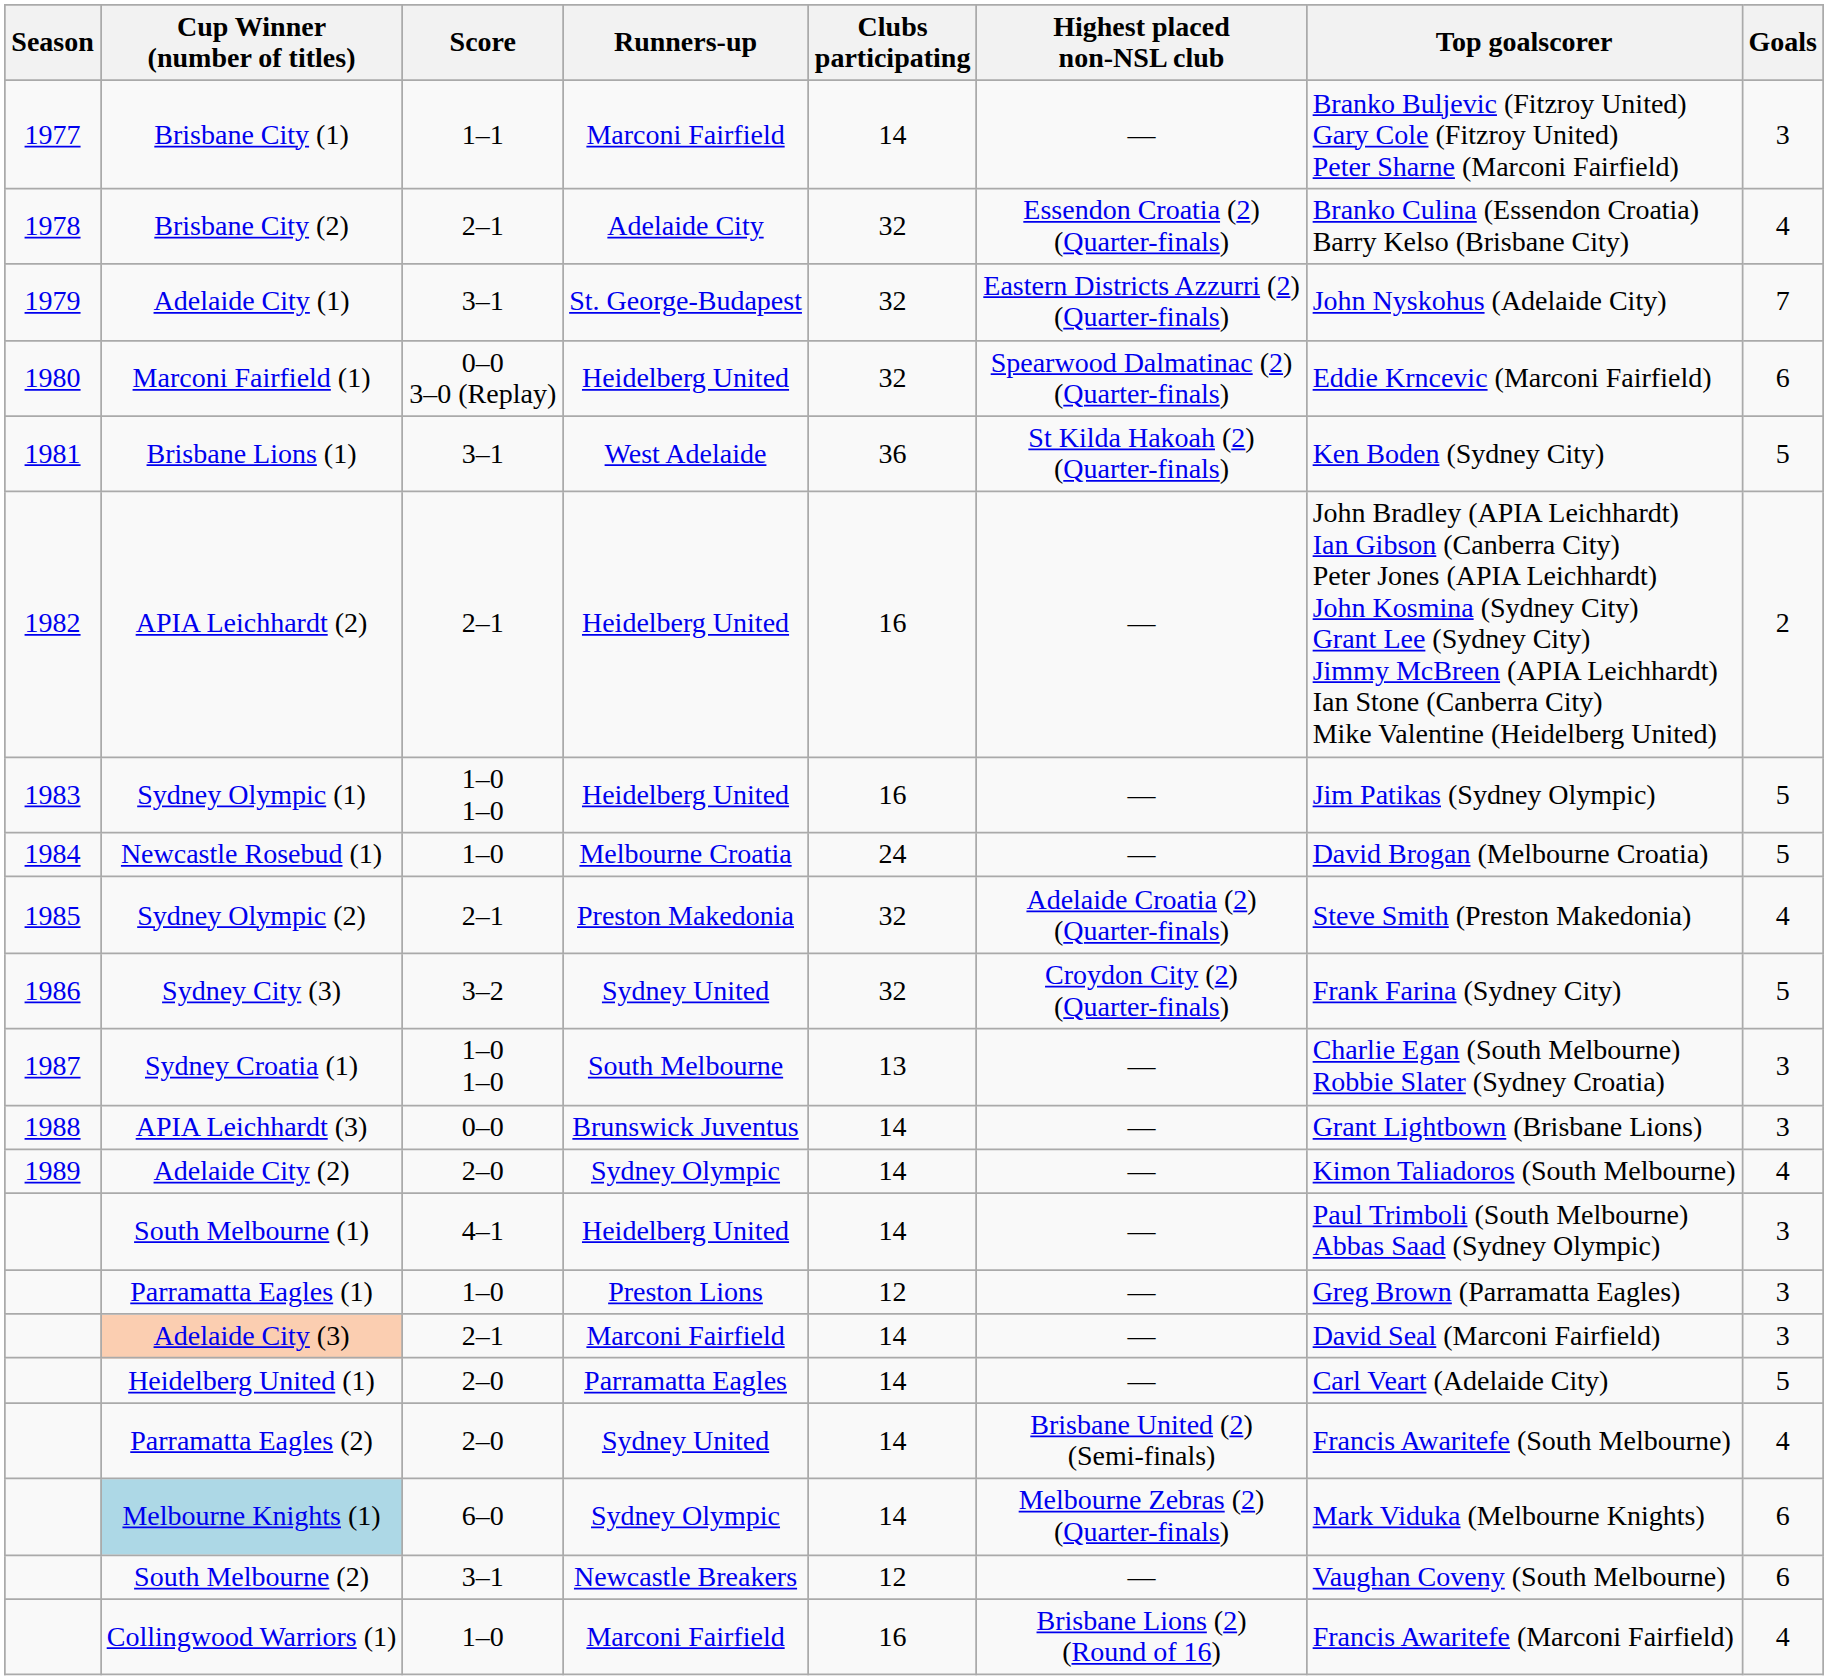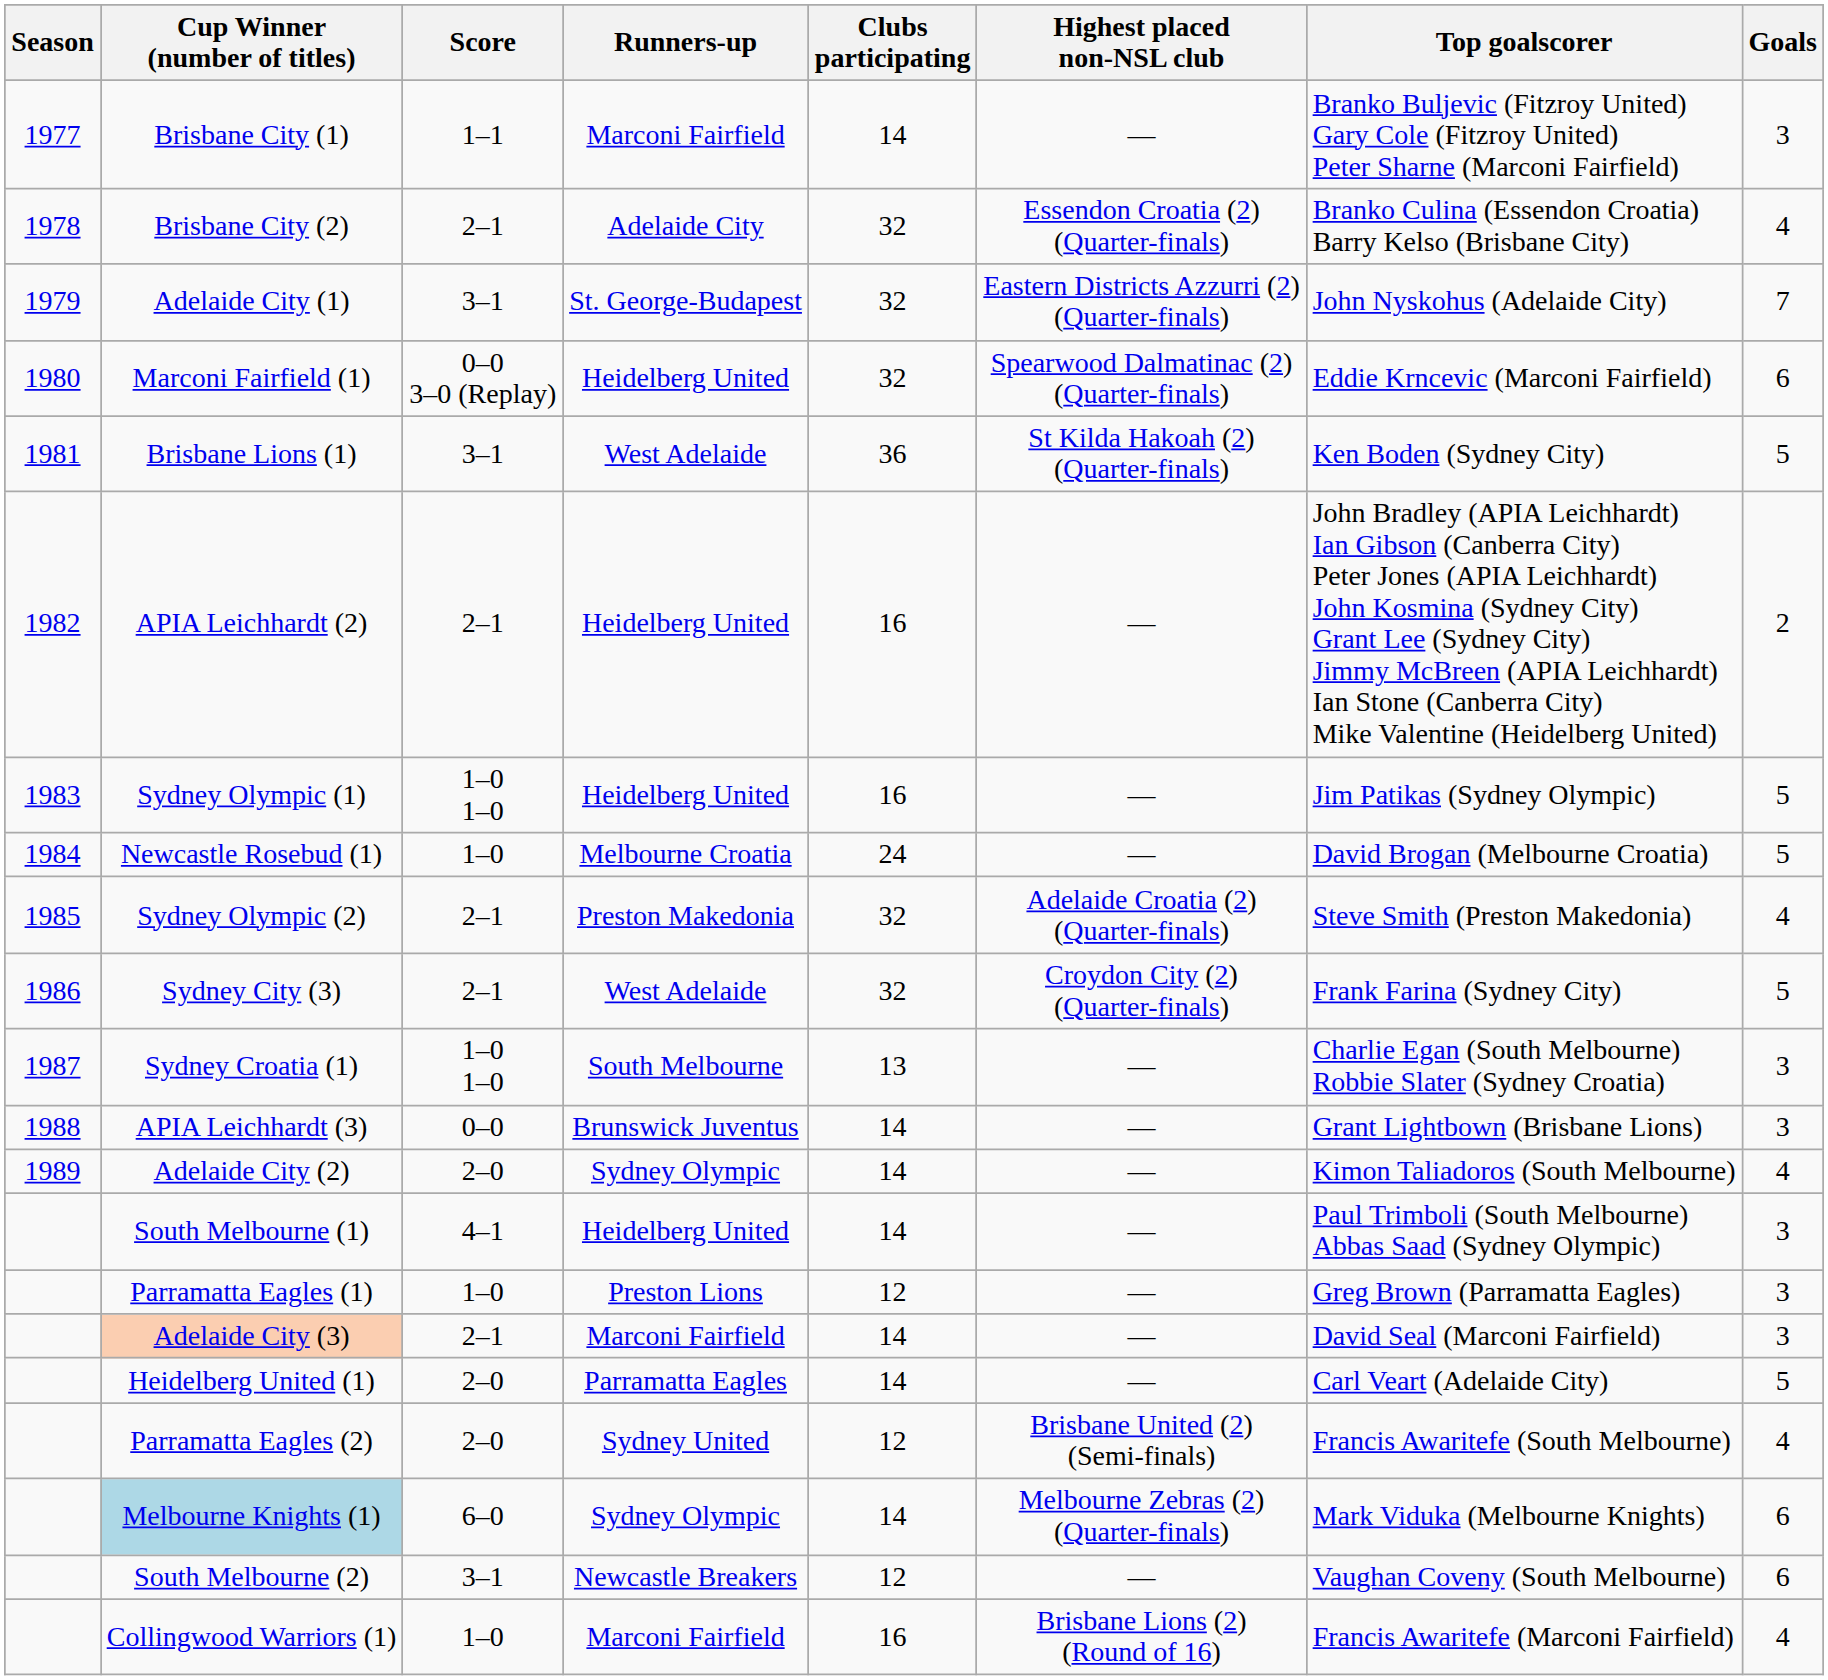 <table class="wikitable">
 <tr>
 <th>Season</th>
 <th>Cup Winner<br>(number of titles)</th>
 <th>Score</th>
 <th>Runners-up</th>
 <th>Clubs<br>participating</th>
 <th>Highest placed<br>non-NSL club</th>
 <th>Top goalscorer</th>
 <th>Goals</th>
 </tr>
 <tr>
 <td align=center><a href='#'>1977</a></td>
 <td align=center><a href='#'>Brisbane City</a> (1)</td>
 <td align=center>1–1  </td>
 <td align=center><a href='#'>Marconi Fairfield</a></td>
 <td align=center>14</td>
 <td align=center>—</td>
 <td align=left> <a href='#'>Branko Buljevic</a> (Fitzroy United)<br> <a href='#'>Gary Cole</a> (Fitzroy United)<br> <a href='#'>Peter Sharne</a> (Marconi Fairfield)</td>
 <td align=center>3</td>
 </tr>
 <tr>
 <td align=center><a href='#'>1978</a></td>
 <td align=center><a href='#'>Brisbane City</a> (2)</td>
 <td align=center>2–1</td>
 <td align=center><a href='#'>Adelaide City</a></td>
 <td align=center>32</td>
 <td align=center><a href='#'>Essendon Croatia</a> (<a href='#'>2</a>)<br>(<a href='#'>Quarter-finals</a>)</td>
 <td align=left> <a href='#'>Branko Culina</a> (Essendon Croatia)<br> Barry Kelso (Brisbane City)</td>
 <td align=center>4</td>
 </tr>
 <tr>
 <td align=center><a href='#'>1979</a></td>
 <td align=center><a href='#'>Adelaide City</a> (1)</td>
 <td align=center>3–1</td>
 <td align=center><a href='#'>St. George-Budapest</a></td>
 <td align=center>32</td>
 <td align=center><a href='#'>Eastern Districts Azzurri</a> (<a href='#'>2</a>) <br>(<a href='#'>Quarter-finals</a>)</td>
 <td align=left> <a href='#'>John Nyskohus</a> (Adelaide City)</td>
 <td align=center>7</td>
 </tr>
 <tr>
 <td align=center><a href='#'>1980</a></td>
 <td align=center><a href='#'>Marconi Fairfield</a> (1)</td>
 <td align=center>0–0 <br>3–0 (Replay)</td>
 <td align=center><a href='#'>Heidelberg United</a></td>
 <td align=center>32</td>
 <td align=center><a href='#'>Spearwood Dalmatinac</a> (<a href='#'>2</a>)<br>(<a href='#'>Quarter-finals</a>)</td>
 <td align=left> <a href='#'>Eddie Krncevic</a> (Marconi Fairfield)</td>
 <td align=center>6</td>
 </tr>
 <tr>
 <td align=center><a href='#'>1981</a></td>
 <td align=center><a href='#'>Brisbane Lions</a> (1)</td>
 <td align=center>3–1</td>
 <td align=center><a href='#'>West Adelaide</a></td>
 <td align=center>36</td>
 <td align=center><a href='#'>St Kilda Hakoah</a> (<a href='#'>2</a>)<br>(<a href='#'>Quarter-finals</a>)</td>
 <td align=left> <a href='#'>Ken Boden</a> (Sydney City)</td>
 <td align=center>5</td>
 </tr>
 <tr>
 <td align=center><a href='#'>1982</a></td>
 <td align=center><a href='#'>APIA Leichhardt</a> (2)</td>
 <td align=center>2–1</td>
 <td align=center><a href='#'>Heidelberg United</a></td>
 <td align=center>16</td>
 <td align=center>—</td>
 <td align=left> John Bradley (APIA Leichhardt)<br> <a href='#'>Ian Gibson</a> (Canberra City)<br> Peter Jones (APIA Leichhardt)<br> <a href='#'>John Kosmina</a> (Sydney City)<br> <a href='#'>Grant Lee</a> (Sydney City)<br> <a href='#'>Jimmy McBreen</a> (APIA Leichhardt)<br> Ian Stone (Canberra City)<br> Mike Valentine (Heidelberg United)</td>
 <td align=center>2</td>
 </tr>
 <tr>
 <td align=center><a href='#'>1983</a></td>
 <td align=center><a href='#'>Sydney Olympic</a> (1)</td>
 <td align=center>1–0<br>1–0</td>
 <td align=center><a href='#'>Heidelberg United</a></td>
 <td align=center>16</td>
 <td align=center>—</td>
 <td align=left> <a href='#'>Jim Patikas</a> (Sydney Olympic)</td>
 <td align=center>5</td>
 </tr>
 <tr>
 <td align=center><a href='#'>1984</a></td>
 <td align=center><a href='#'>Newcastle Rosebud</a> (1)</td>
 <td align=center>1–0</td>
 <td align=center><a href='#'>Melbourne Croatia</a></td>
 <td align=center>24</td>
 <td align=center>—</td>
 <td align=left> <a href='#'>David Brogan</a> (Melbourne Croatia)</td>
 <td align=center>5</td>
 </tr>
 <tr>
 <td align=center><a href='#'>1985</a></td>
 <td align=center><a href='#'>Sydney Olympic</a> (2)</td>
 <td align=center>2–1</td>
 <td align=center><a href='#'>Preston Makedonia</a></td>
 <td align=center>32</td>
 <td align=center><a href='#'>Adelaide Croatia</a> (<a href='#'>2</a>)<br>(<a href='#'>Quarter-finals</a>)</td>
 <td align=left> <a href='#'>Steve Smith</a> (Preston Makedonia)</td>
 <td align=center>4</td>
 </tr>
 <tr>
 <td align=center><a href='#'>1986</a></td>
 <td align=center><a href='#'>Sydney City</a> (3)</td>
-<td align=center>3–2 </td>
-<td align=center><a href='#'>Sydney United</a></td>
+<td align=center>2–1</td>
+<td align=center><a href='#'>West Adelaide</a></td>
 <td align=center>32</td>
 <td align=center><a href='#'>Croydon City</a> (<a href='#'>2</a>)<br>(<a href='#'>Quarter-finals</a>)</td>
 <td align=left> <a href='#'>Frank Farina</a> (Sydney City)</td>
 <td align=center>5</td>
 </tr>
 <tr>
 <td align=center><a href='#'>1987</a></td>
 <td align=center><a href='#'>Sydney Croatia</a> (1)</td>
 <td align=center>1–0<br> 1–0</td>
 <td align=center><a href='#'>South Melbourne</a></td>
 <td align=center>13</td>
 <td align=center>—</td>
 <td align=left> <a href='#'>Charlie Egan</a> (South Melbourne)<br> <a href='#'>Robbie Slater</a> (Sydney Croatia)</td>
 <td align=center>3</td>
 </tr>
 <tr>
 <td align=center><a href='#'>1988</a></td>
 <td align=center><a href='#'>APIA Leichhardt</a> (3)</td>
 <td align=center>0–0 </td>
 <td align=center><a href='#'>Brunswick Juventus</a></td>
 <td align=center>14</td>
 <td align=center>—</td>
 <td align=left> <a href='#'>Grant Lightbown</a> (Brisbane Lions)</td>
 <td align=center>3</td>
 </tr>
 <tr>
 <td align=center><a href='#'>1989</a></td>
 <td align=center><a href='#'>Adelaide City</a> (2)</td>
 <td align=center>2–0</td>
 <td align=center><a href='#'>Sydney Olympic</a></td>
 <td align=center>14</td>
 <td align=center>—</td>
 <td align=left> <a href='#'>Kimon Taliadoros</a> (South Melbourne)</td>
 <td align=center>4</td>
 </tr>
 <tr>
 <td align=center></td>
 <td align=center><a href='#'>South Melbourne</a> (1)</td>
 <td align=center>4–1</td>
 <td align=center><a href='#'>Heidelberg United</a></td>
 <td align=center>14</td>
 <td align=center>—</td>
 <td align=left> <a href='#'>Paul Trimboli</a> (South Melbourne)<br> <a href='#'>Abbas Saad</a> (Sydney Olympic)</td>
 <td align=center>3</td>
 </tr>
 <tr>
 <td align=center></td>
 <td align=center><a href='#'>Parramatta Eagles</a> (1)</td>
 <td align=center>1–0</td>
 <td align=center><a href='#'>Preston Lions</a></td>
 <td align=center>12</td>
 <td align=center>—</td>
 <td align=left> <a href='#'>Greg Brown</a> (Parramatta Eagles)</td>
 <td align=center>3</td>
 </tr>
 <tr>
 <td align=center></td>
 <td align=center bgcolor=FBCEB1><a href='#'>Adelaide City</a> (3)</td>
 <td align=center>2–1</td>
 <td align=center><a href='#'>Marconi Fairfield</a></td>
 <td align=center>14</td>
 <td align=center>—</td>
 <td align=left> <a href='#'>David Seal</a> (Marconi Fairfield)</td>
 <td align=center>3</td>
 </tr>
 <tr>
 <td align=center></td>
 <td align=center><a href='#'>Heidelberg United</a> (1)</td>
 <td align=center>2–0</td>
 <td align=center><a href='#'>Parramatta Eagles</a></td>
 <td align=center>14</td>
 <td align=center>—</td>
 <td align=left> <a href='#'>Carl Veart</a> (Adelaide City)</td>
 <td align=center>5</td>
 </tr>
 <tr>
 <td align=center></td>
 <td align=center><a href='#'>Parramatta Eagles</a> (2)</td>
 <td align=center>2–0</td>
 <td align=center><a href='#'>Sydney United</a></td>
-<td align=center>14</td>
+<td align=center>12</td>
 <td align=center><a href='#'>Brisbane United</a> (<a href='#'>2</a>)<br>(Semi-finals)</td>
 <td align=left> <a href='#'>Francis Awaritefe</a> (South Melbourne)</td>
 <td align=center>4</td>
 </tr>
 <tr>
 <td align=center></td>
 <td align=center bgcolor=ADD8E6><a href='#'>Melbourne Knights</a> (1)</td>
 <td align=center>6–0</td>
 <td align=center><a href='#'>Sydney Olympic</a></td>
 <td align=center>14</td>
 <td align=center><a href='#'>Melbourne Zebras</a> (<a href='#'>2</a>)<br>(<a href='#'>Quarter-finals</a>)</td>
 <td align=left> <a href='#'>Mark Viduka</a> (Melbourne Knights)</td>
 <td align=center>6</td>
 </tr>
 <tr>
 <td align=center></td>
 <td align=center><a href='#'>South Melbourne</a> (2)</td>
 <td align=center>3–1</td>
 <td align=center><a href='#'>Newcastle Breakers</a></td>
 <td align=center>12</td>
 <td align=center>—</td>
 <td align=left> <a href='#'>Vaughan Coveny</a> (South Melbourne)</td>
 <td align=center>6</td>
 </tr>
 <tr>
 <td align=center></td>
 <td align=center><a href='#'>Collingwood Warriors</a> (1)</td>
 <td align=center>1–0</td>
 <td align=center><a href='#'>Marconi Fairfield</a></td>
 <td align=center>16</td>
 <td align=center><a href='#'>Brisbane Lions</a> (<a href='#'>2</a>)<br>(<a href='#'>Round of 16</a>)</td>
 <td align=left> <a href='#'>Francis Awaritefe</a> (Marconi Fairfield)</td>
 <td align=center>4</td>
 </tr>
 </table>
